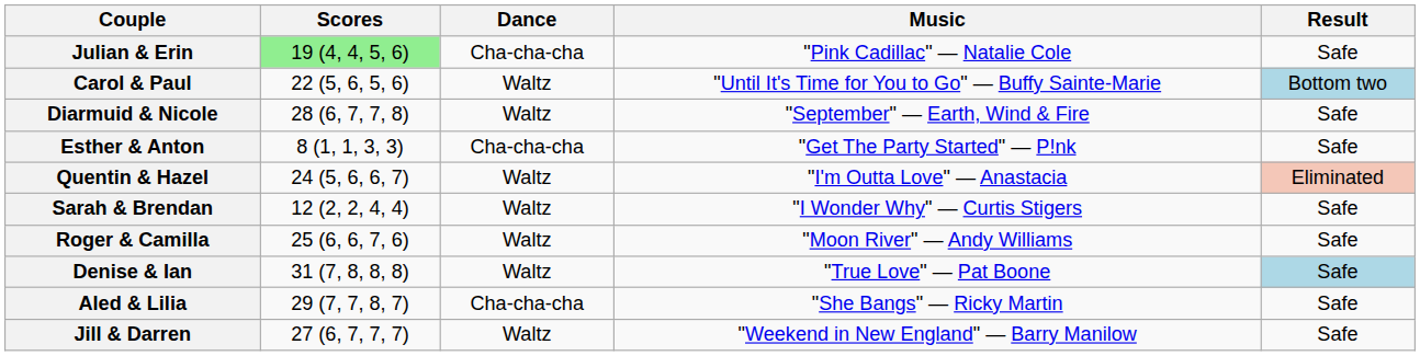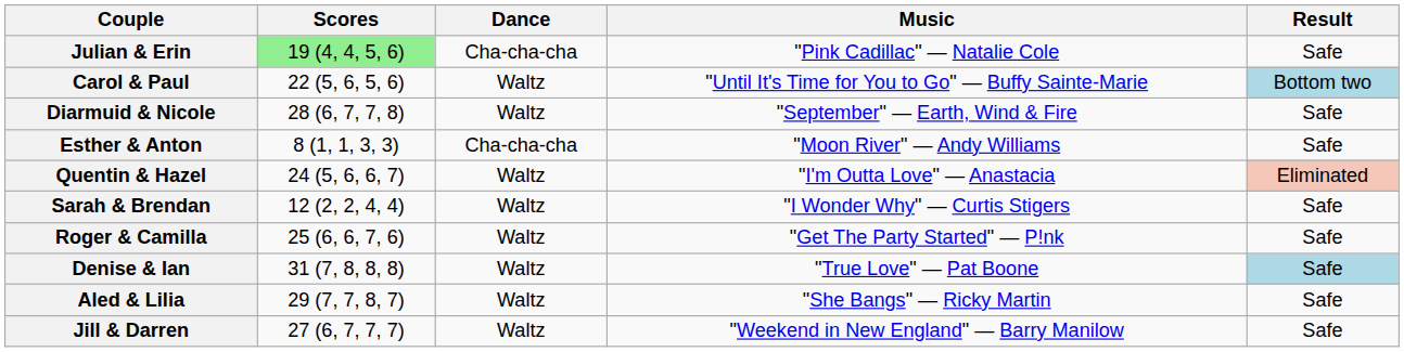 <table class="wikitable sortable" style="text-align:center; width:90%">
 <tr>
 <th scope="col">Couple</th>
 <th scope="col">Scores</th>
 <th scope="col" class="unsortable">Dance</th>
 <th scope="col" class="unsortable">Music</th>
 <th scope="col" class="unsortable">Result</th>
 </tr>
 <tr>
 <th scope="row">Julian & Erin</th>
 <td style="background: lightgreen;">19 (4, 4, 5, 6)</td>
 <td>Cha-cha-cha</td>
 <td>"<a href='#'>Pink Cadillac</a>" — <a href='#'>Natalie Cole</a></td>
 <td>Safe</td>
 </tr>
 <tr>
 <th scope="row">Carol & Paul</th>
 <td>22 (5, 6, 5, 6)</td>
 <td>Waltz</td>
 <td>"<a href='#'>Until It's Time for You to Go</a>" — <a href='#'>Buffy Sainte-Marie</a></td>
 <td bgcolor="lightblue">Bottom two</td>
 </tr>
 <tr>
 <th scope="row">Diarmuid & Nicole</th>
 <td>28 (6, 7, 7, 8)</td>
 <td>Waltz</td>
 <td>"<a href='#'>September</a>" — <a href='#'>Earth, Wind & Fire</a></td>
 <td>Safe</td>
 </tr>
 <tr>
 <th scope="row">Esther & Anton</th>
 <td>8 (1, 1, 3, 3)</td>
 <td>Cha-cha-cha</td>
-<td>"<a href='#'>Get The Party Started</a>" — <a href='#'>P!nk</a></td>
+<td>"<a href='#'>Moon River</a>" — <a href='#'>Andy Williams</a></td>
 <td>Safe</td>
 </tr>
 <tr>
 <th scope="row">Quentin & Hazel</th>
 <td>24 (5, 6, 6, 7)</td>
 <td>Waltz</td>
 <td>"<a href='#'>I'm Outta Love</a>" — <a href='#'>Anastacia</a></td>
 <td bgcolor="f4c7b8">Eliminated</td>
 </tr>
 <tr>
 <th scope="row">Sarah & Brendan</th>
 <td>12 (2, 2, 4, 4)</td>
 <td>Waltz</td>
 <td>"<a href='#'>I Wonder Why</a>" — <a href='#'>Curtis Stigers</a></td>
 <td>Safe</td>
 </tr>
 <tr>
 <th scope="row">Roger & Camilla</th>
 <td>25 (6, 6, 7, 6)</td>
 <td>Waltz</td>
-<td>"<a href='#'>Moon River</a>" — <a href='#'>Andy Williams</a></td>
+<td>"<a href='#'>Get The Party Started</a>" — <a href='#'>P!nk</a></td>
 <td>Safe</td>
 </tr>
 <tr>
 <th scope="row">Denise & Ian</th>
 <td>31 (7, 8, 8, 8)</td>
 <td>Waltz</td>
 <td>"<a href='#'>True Love</a>" — <a href='#'>Pat Boone</a></td>
 <td style="background: lightblue;">Safe</td>
 </tr>
 <tr>
 <th scope="row">Aled & Lilia</th>
 <td>29 (7, 7, 8, 7)</td>
-<td>Cha-cha-cha</td>
+<td>Waltz</td>
 <td>"<a href='#'>She Bangs</a>" — <a href='#'>Ricky Martin</a></td>
 <td>Safe</td>
 </tr>
 <tr>
 <th scope="row">Jill & Darren</th>
 <td>27 (6, 7, 7, 7)</td>
 <td>Waltz</td>
 <td>"<a href='#'>Weekend in New England</a>" — <a href='#'>Barry Manilow</a></td>
 <td>Safe</td>
 </tr>
 </table>
